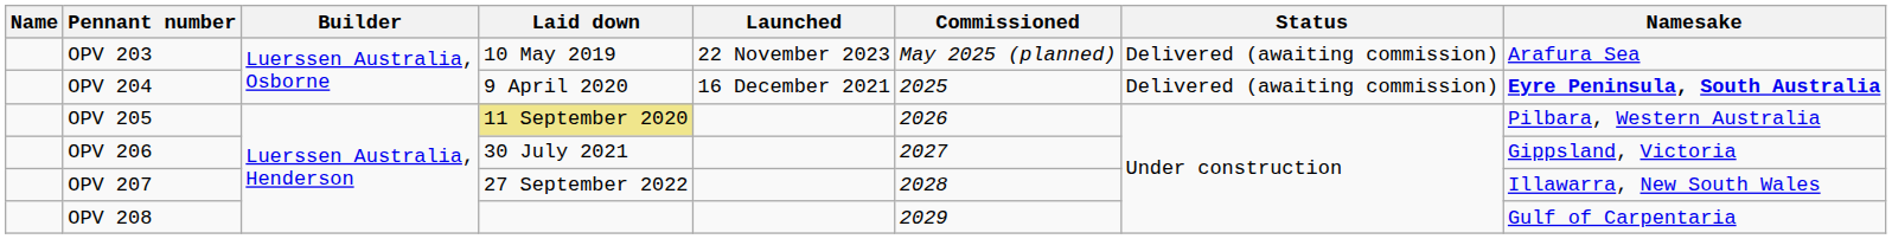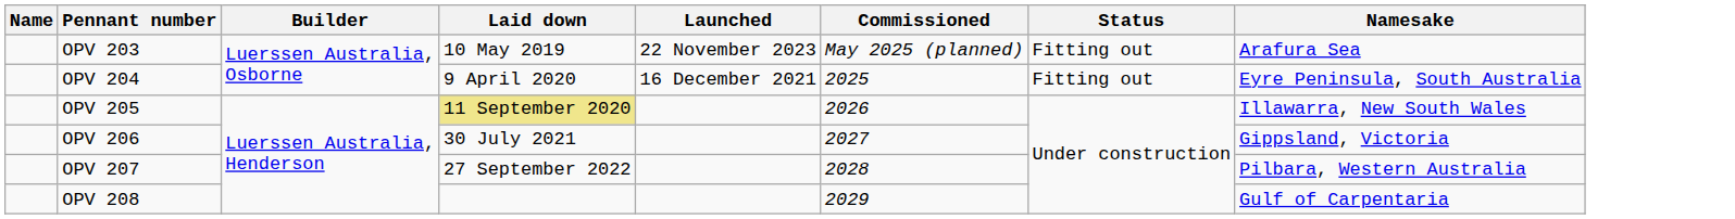 <table class="wikitable">
 <tr style="background:#efefef;">
 <th>Name</th>
 <th>Pennant number</th>
 <th>Builder</th>
 <th>Laid down</th>
 <th>Launched</th>
 <th>Commissioned</th>
 <th>Status</th>
 <th>Namesake</th>
 </tr>
 <tr>
 <td></td>
 <td>OPV 203</td>
 <td rowspan=2><a href='#'>Luerssen Australia</a>,<br><a href='#'>Osborne</a></td>
 <td>10 May 2019</td>
 <td>22 November 2023</td>
 <td><em>May 2025 (planned)</em></td>
-<td rowspan="1">Delivered (awaiting commission)</td>
+<td rowspan="1">Fitting out</td>
 <td><a href='#'>Arafura Sea</a></td>
 </tr>
 <tr>
 <td></td>
 <td>OPV 204</td>
 <td>9 April 2020</td>
 <td>16 December 2021</td>
 <td><em>2025</em></td>
-<td rowspan="1">Delivered (awaiting commission)</td>
-<td><strong><a href='#'>Eyre Peninsula</a>, <a href='#'>South Australia</a></strong></td>
+<td rowspan="1">Fitting out</td>
+<td><a href='#'>Eyre Peninsula</a>, <a href='#'>South Australia</a></td>
 </tr>
 <tr>
 <td></td>
 <td>OPV 205</td>
 <td rowspan="4"><a href='#'>Luerssen Australia</a>,<br><a href='#'>Henderson</a></td>
 <td style="background: khaki;">11 September 2020</td>
 <td></td>
 <td><em>2026</em></td>
 <td rowspan="4">Under construction</td>
-<td><a href='#'>Pilbara</a>, <a href='#'>Western Australia</a></td>
+<td><a href='#'>Illawarra</a>, <a href='#'>New South Wales</a></td>
 </tr>
 <tr>
 <td></td>
 <td>OPV 206</td>
 <td>30 July 2021</td>
 <td></td>
 <td><em>2027</em></td>
 <td><a href='#'>Gippsland</a>, <a href='#'>Victoria</a></td>
 </tr>
 <tr>
 <td></td>
 <td>OPV 207</td>
 <td>27 September 2022</td>
 <td></td>
 <td><em>2028</em></td>
-<td><a href='#'>Illawarra</a>, <a href='#'>New South Wales</a></td>
+<td><a href='#'>Pilbara</a>, <a href='#'>Western Australia</a></td>
 </tr>
 <tr>
 <td></td>
 <td>OPV 208</td>
 <td></td>
 <td></td>
 <td><em>2029</em></td>
 <td><a href='#'>Gulf of Carpentaria</a></td>
 </tr>
 </table>
